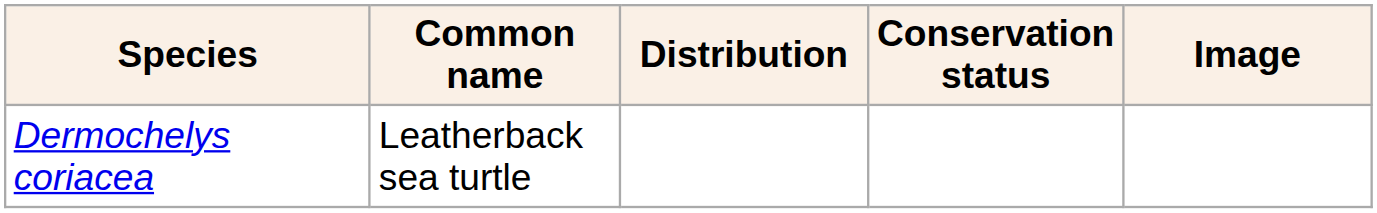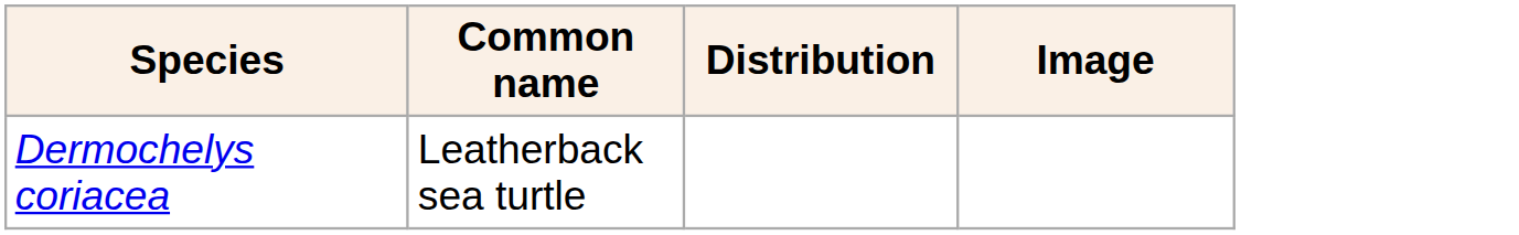 <table class="wikitable" style="background:#fff;" class="sortable wikitable">
 <tr>
 <th style="background:Linen; color:Black; width:150px;" px>Species</th>
 <th style="background:Linen; color:Black; width:100px;" px>Common name</th>
 <th style="background:Linen; color:Black; width:100px;" px>Distribution</th>
-<th style="background:Linen; color:Black; width:90px;" px>Conservation status</th>
 <th style="background:Linen; color:Black; width:100px;" px>Image</th>
 </tr>
 <tr>
 <td><em><a href='#'>Dermochelys coriacea</a></em></td>
 <td>Leatherback sea turtle</td>
 <td></td>
 <td></td>
-<td></td>
 </tr>
 </table>
